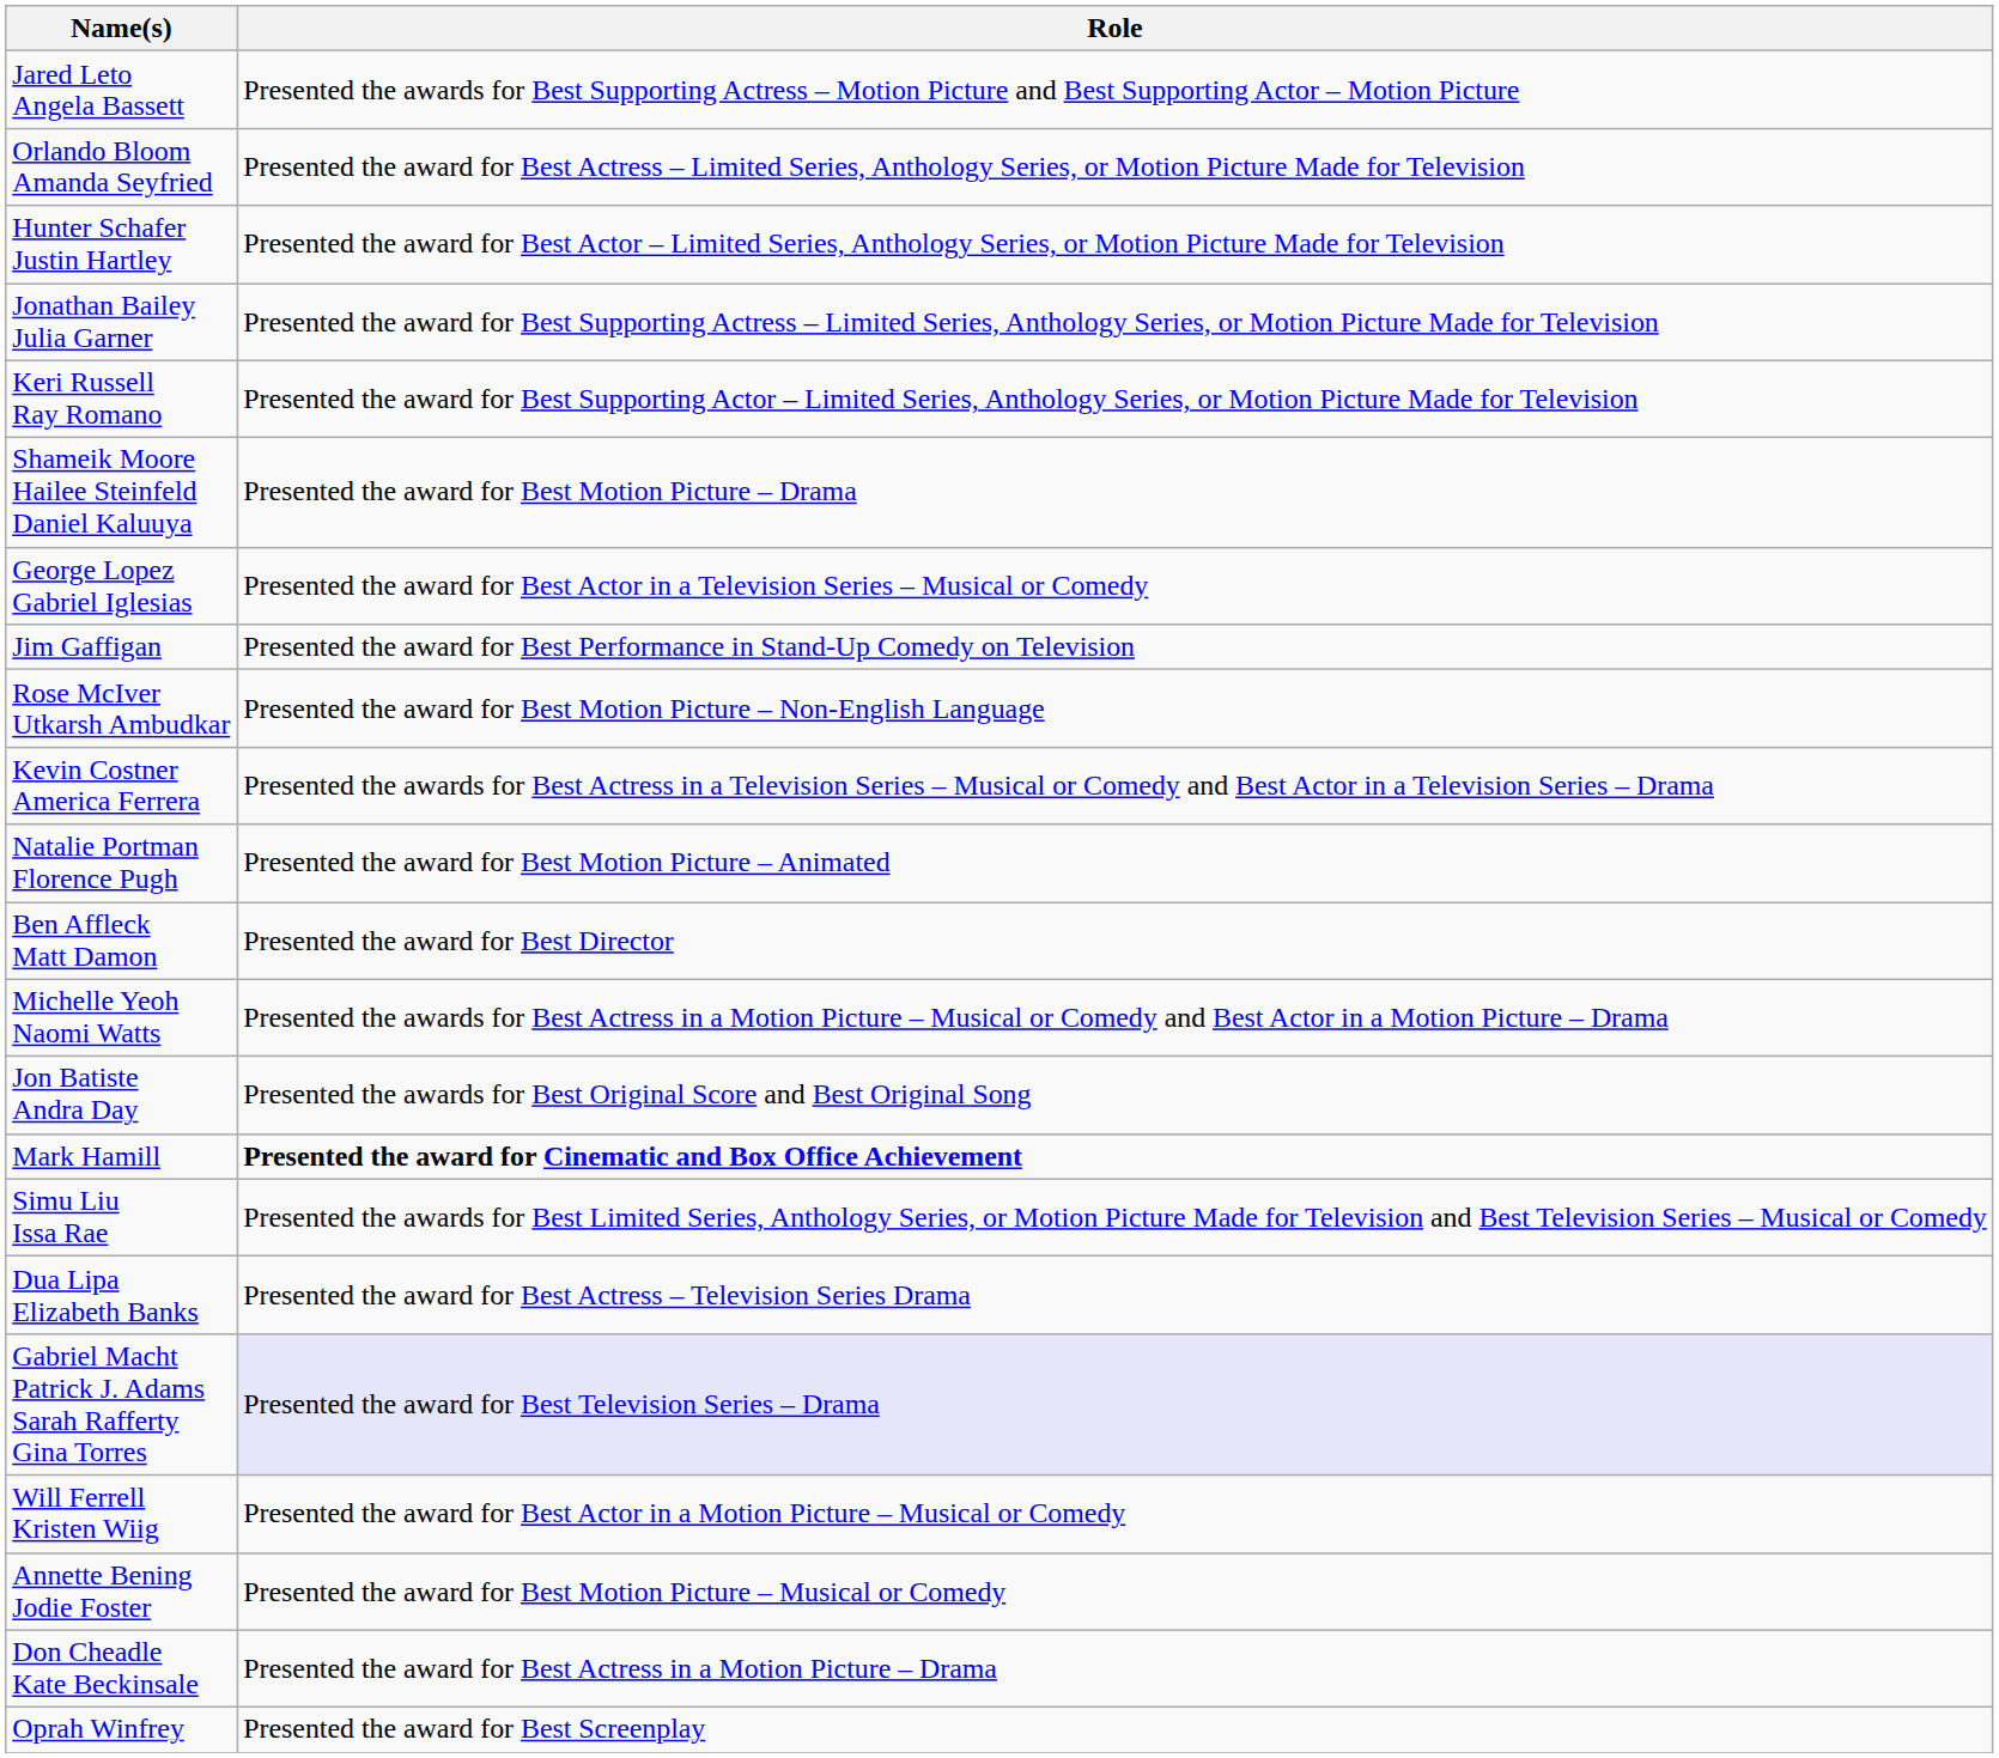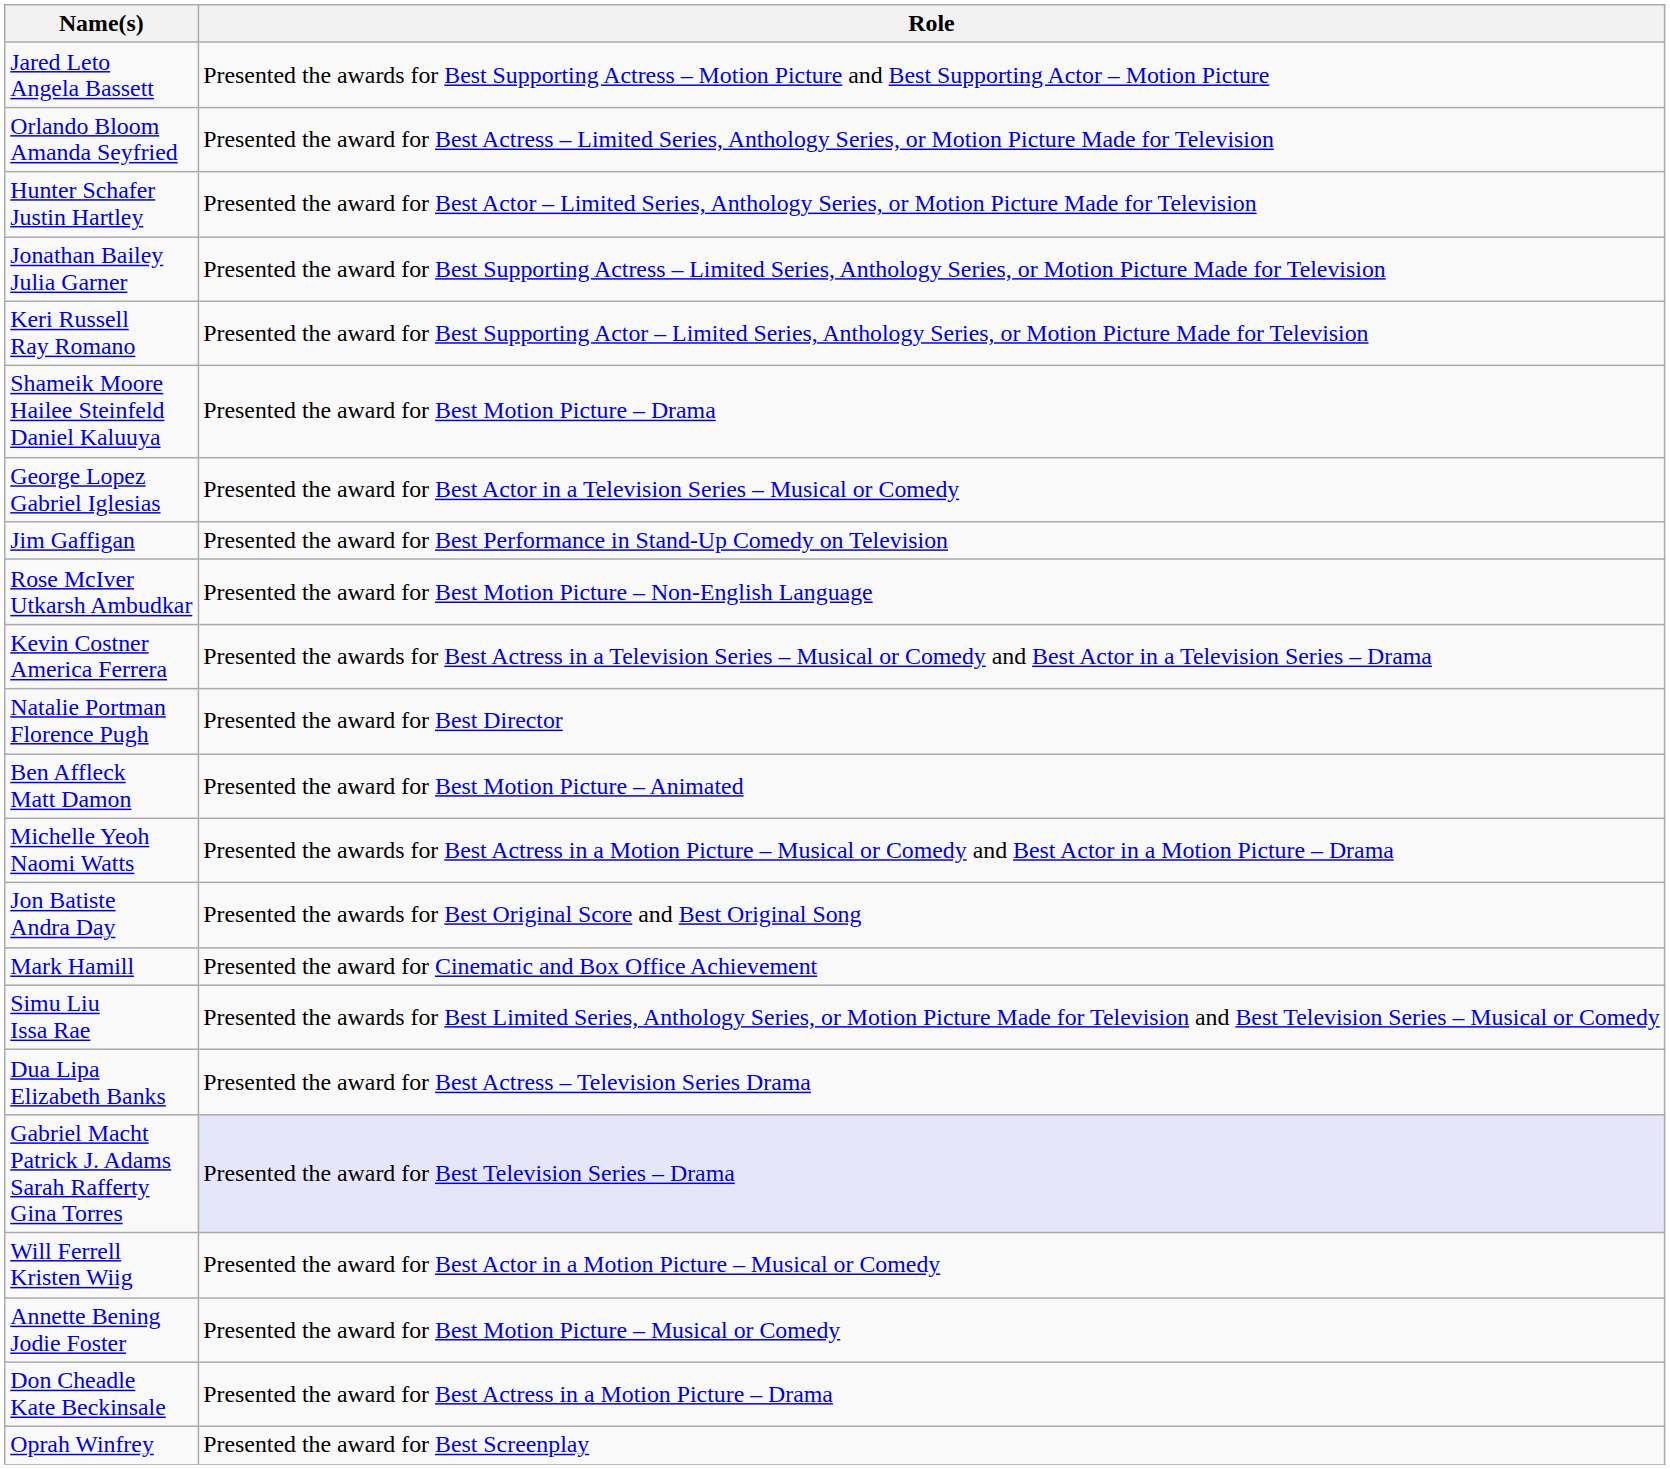 <table class="wikitable">
 <tr>
 <th>Name(s)</th>
 <th>Role</th>
 </tr>
 <tr>
 <td><a href='#'>Jared Leto</a><br><a href='#'>Angela Bassett</a></td>
 <td>Presented the awards for <a href='#'>Best Supporting Actress – Motion Picture</a> and <a href='#'>Best Supporting Actor – Motion Picture</a></td>
 </tr>
 <tr>
 <td><a href='#'>Orlando Bloom</a><br><a href='#'>Amanda Seyfried</a></td>
 <td>Presented the award for <a href='#'>Best Actress – Limited Series, Anthology Series, or Motion Picture Made for Television</a></td>
 </tr>
 <tr>
 <td><a href='#'>Hunter Schafer</a><br><a href='#'>Justin Hartley</a></td>
 <td>Presented the award for <a href='#'>Best Actor – Limited Series, Anthology Series, or Motion Picture Made for Television</a></td>
 </tr>
 <tr>
 <td><a href='#'>Jonathan Bailey</a><br><a href='#'>Julia Garner</a></td>
 <td>Presented the award for <a href='#'>Best Supporting Actress – Limited Series, Anthology Series, or Motion Picture Made for Television</a></td>
 </tr>
 <tr>
 <td><a href='#'>Keri Russell</a><br><a href='#'>Ray Romano</a></td>
 <td>Presented the award for <a href='#'>Best Supporting Actor – Limited Series, Anthology Series, or Motion Picture Made for Television</a></td>
 </tr>
 <tr>
 <td><a href='#'>Shameik Moore</a><br><a href='#'>Hailee Steinfeld</a><br><a href='#'>Daniel Kaluuya</a></td>
 <td>Presented the award for <a href='#'>Best Motion Picture – Drama</a></td>
 </tr>
 <tr>
 <td><a href='#'>George Lopez</a><br><a href='#'>Gabriel Iglesias</a></td>
 <td>Presented the award for <a href='#'>Best Actor in a Television Series – Musical or Comedy</a></td>
 </tr>
 <tr>
 <td><a href='#'>Jim Gaffigan</a></td>
 <td>Presented the award for <a href='#'>Best Performance in Stand-Up Comedy on Television</a></td>
 </tr>
 <tr>
 <td><a href='#'>Rose McIver</a><br><a href='#'>Utkarsh Ambudkar</a></td>
 <td>Presented the award for <a href='#'>Best Motion Picture – Non-English Language</a></td>
 </tr>
 <tr>
 <td><a href='#'>Kevin Costner</a><br><a href='#'>America Ferrera</a></td>
 <td>Presented the awards for <a href='#'>Best Actress in a Television Series – Musical or Comedy</a> and <a href='#'>Best Actor in a Television Series – Drama</a></td>
 </tr>
 <tr>
 <td><a href='#'>Natalie Portman</a><br><a href='#'>Florence Pugh</a></td>
-<td>Presented the award for <a href='#'>Best Motion Picture – Animated</a></td>
+<td>Presented the award for <a href='#'>Best Director</a></td>
 </tr>
 <tr>
 <td><a href='#'>Ben Affleck</a><br><a href='#'>Matt Damon</a></td>
-<td>Presented the award for <a href='#'>Best Director</a></td>
+<td>Presented the award for <a href='#'>Best Motion Picture – Animated</a></td>
 </tr>
 <tr>
 <td><a href='#'>Michelle Yeoh</a><br><a href='#'>Naomi Watts</a></td>
 <td>Presented the awards for <a href='#'>Best Actress in a Motion Picture – Musical or Comedy</a> and <a href='#'>Best Actor in a Motion Picture – Drama</a></td>
 </tr>
 <tr>
 <td><a href='#'>Jon Batiste</a><br><a href='#'>Andra Day</a></td>
 <td>Presented the awards for <a href='#'>Best Original Score</a> and <a href='#'>Best Original Song</a></td>
 </tr>
 <tr>
 <td><a href='#'>Mark Hamill</a></td>
-<td><strong>Presented the award for <a href='#'>Cinematic and Box Office Achievement</a></strong></td>
+<td>Presented the award for <a href='#'>Cinematic and Box Office Achievement</a></td>
 </tr>
 <tr>
 <td><a href='#'>Simu Liu</a><br><a href='#'>Issa Rae</a></td>
 <td>Presented the awards for <a href='#'>Best Limited Series, Anthology Series, or Motion Picture Made for Television</a> and <a href='#'>Best Television Series – Musical or Comedy</a></td>
 </tr>
 <tr>
 <td><a href='#'>Dua Lipa</a><br><a href='#'>Elizabeth Banks</a></td>
 <td>Presented the award for <a href='#'>Best Actress – Television Series Drama</a></td>
 </tr>
 <tr>
 <td><a href='#'>Gabriel Macht</a><br><a href='#'>Patrick J. Adams</a><br><a href='#'>Sarah Rafferty</a><br><a href='#'>Gina Torres</a></td>
 <td style="background: lavender;">Presented the award for <a href='#'>Best Television Series – Drama</a></td>
 </tr>
 <tr>
 <td><a href='#'>Will Ferrell</a><br><a href='#'>Kristen Wiig</a></td>
 <td>Presented the award for <a href='#'>Best Actor in a Motion Picture – Musical or Comedy</a></td>
 </tr>
 <tr>
 <td><a href='#'>Annette Bening</a><br><a href='#'>Jodie Foster</a></td>
 <td>Presented the award for <a href='#'>Best Motion Picture – Musical or Comedy</a></td>
 </tr>
 <tr>
 <td><a href='#'>Don Cheadle</a><br><a href='#'>Kate Beckinsale</a></td>
 <td>Presented the award for <a href='#'>Best Actress in a Motion Picture – Drama</a></td>
 </tr>
 <tr>
 <td><a href='#'>Oprah Winfrey</a></td>
 <td>Presented the award for <a href='#'>Best Screenplay</a></td>
 </tr>
 </table>
